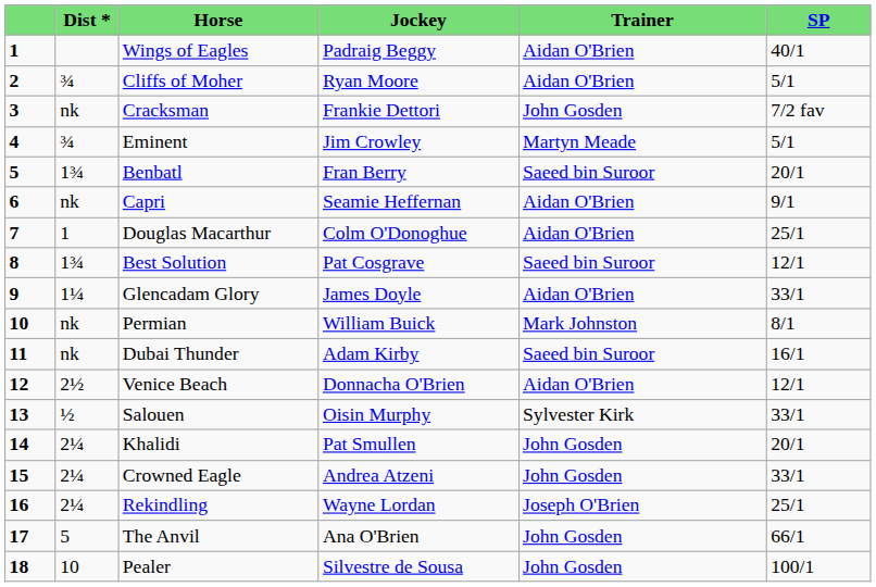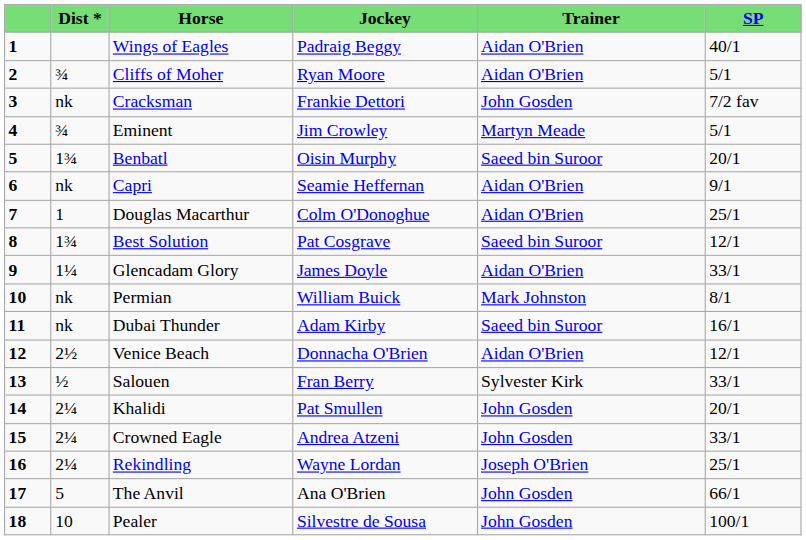 <table class="wikitable sortable">
 <tr style="background:#7d7; text-align:center;">
 <td style="width:35px;"></td>
 <td style="width:45px;"><strong>Dist *</strong></td>
 <td style="width:160px;"><strong>Horse</strong></td>
 <td style="width:160px;"><strong>Jockey</strong></td>
 <td style="width:200px;"><strong>Trainer</strong></td>
 <td style="width:80px;"><strong><a href='#'>SP</a></strong></td>
 </tr>
 <tr>
 <td><strong>1</strong></td>
 <td></td>
 <td><a href='#'>Wings of Eagles</a></td>
 <td><a href='#'>Padraig Beggy</a></td>
 <td><a href='#'>Aidan O'Brien</a></td>
 <td>40/1</td>
 </tr>
 <tr>
 <td><strong>2</strong></td>
 <td>¾</td>
 <td><a href='#'>Cliffs of Moher</a></td>
 <td><a href='#'>Ryan Moore</a></td>
 <td><a href='#'>Aidan O'Brien</a></td>
 <td>5/1</td>
 </tr>
 <tr>
 <td><strong>3</strong></td>
 <td>nk</td>
 <td><a href='#'>Cracksman</a></td>
 <td><a href='#'>Frankie Dettori</a></td>
 <td><a href='#'>John Gosden</a></td>
 <td>7/2 fav</td>
 </tr>
 <tr>
 <td><strong>4</strong></td>
 <td>¾</td>
 <td>Eminent</td>
 <td><a href='#'>Jim Crowley</a></td>
 <td><a href='#'>Martyn Meade</a></td>
 <td>5/1</td>
 </tr>
 <tr>
 <td><strong>5</strong></td>
 <td>1¾</td>
 <td><a href='#'>Benbatl</a></td>
-<td><a href='#'>Fran Berry</a></td>
+<td><a href='#'>Oisin Murphy</a></td>
 <td><a href='#'>Saeed bin Suroor</a></td>
 <td>20/1</td>
 </tr>
 <tr>
 <td><strong>6</strong></td>
 <td>nk</td>
 <td><a href='#'>Capri</a></td>
 <td><a href='#'>Seamie Heffernan</a></td>
 <td><a href='#'>Aidan O'Brien</a></td>
 <td>9/1</td>
 </tr>
 <tr>
 <td><strong>7</strong></td>
 <td>1</td>
 <td>Douglas Macarthur</td>
 <td><a href='#'>Colm O'Donoghue</a></td>
 <td><a href='#'>Aidan O'Brien</a></td>
 <td>25/1</td>
 </tr>
 <tr>
 <td><strong>8</strong></td>
 <td>1¾</td>
 <td><a href='#'>Best Solution</a></td>
 <td><a href='#'>Pat Cosgrave</a></td>
 <td><a href='#'>Saeed bin Suroor</a></td>
 <td>12/1</td>
 </tr>
 <tr>
 <td><strong>9</strong></td>
 <td>1¼</td>
 <td>Glencadam Glory</td>
 <td><a href='#'>James Doyle</a></td>
 <td><a href='#'>Aidan O'Brien</a></td>
 <td>33/1</td>
 </tr>
 <tr>
 <td><strong>10</strong></td>
 <td>nk</td>
 <td>Permian</td>
 <td><a href='#'>William Buick</a></td>
 <td><a href='#'>Mark Johnston</a></td>
 <td>8/1</td>
 </tr>
 <tr>
 <td><strong>11</strong></td>
 <td>nk</td>
 <td>Dubai Thunder</td>
 <td><a href='#'>Adam Kirby</a></td>
 <td><a href='#'>Saeed bin Suroor</a></td>
 <td>16/1</td>
 </tr>
 <tr>
 <td><strong>12</strong></td>
 <td>2½</td>
 <td>Venice Beach</td>
 <td><a href='#'>Donnacha O'Brien</a></td>
 <td><a href='#'>Aidan O'Brien</a></td>
 <td>12/1</td>
 </tr>
 <tr>
 <td><strong>13</strong></td>
 <td>½</td>
 <td>Salouen</td>
-<td><a href='#'>Oisin Murphy</a></td>
+<td><a href='#'>Fran Berry</a></td>
 <td>Sylvester Kirk</td>
 <td>33/1</td>
 </tr>
 <tr>
 <td><strong>14</strong></td>
 <td>2¼</td>
 <td>Khalidi</td>
 <td><a href='#'>Pat Smullen</a></td>
 <td><a href='#'>John Gosden</a></td>
 <td>20/1</td>
 </tr>
 <tr>
 <td><strong>15</strong></td>
 <td>2¼</td>
 <td>Crowned Eagle</td>
 <td><a href='#'>Andrea Atzeni</a></td>
 <td><a href='#'>John Gosden</a></td>
 <td>33/1</td>
 </tr>
 <tr>
 <td><strong>16</strong></td>
 <td>2¼</td>
 <td><a href='#'>Rekindling</a></td>
 <td><a href='#'>Wayne Lordan</a></td>
 <td><a href='#'>Joseph O'Brien</a></td>
 <td>25/1</td>
 </tr>
 <tr>
 <td><strong>17</strong></td>
 <td>5</td>
 <td>The Anvil</td>
 <td>Ana O'Brien</td>
 <td><a href='#'>John Gosden</a></td>
 <td>66/1</td>
 </tr>
 <tr>
 <td><strong>18</strong></td>
 <td>10</td>
 <td>Pealer</td>
 <td><a href='#'>Silvestre de Sousa</a></td>
 <td><a href='#'>John Gosden</a></td>
 <td>100/1</td>
 </tr>
 </table>
